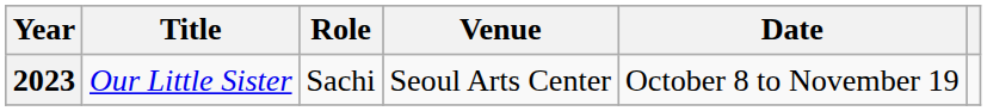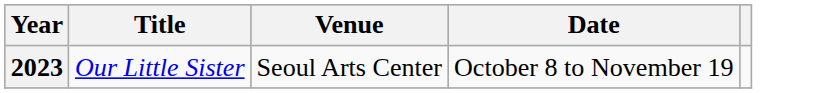 <table class="wikitable plainrowheaders">
 <tr>
 <th scope="col">Year</th>
 <th scope="col">Title</th>
-<th scope="col">Role</th>
 <th scope="col">Venue</th>
 <th scope="col">Date</th>
 <th scope="col" class="unsortable"></th>
 </tr>
 <tr>
 <th scope="row">2023</th>
 <td><em><a href='#'>Our Little Sister</a></em></td>
-<td>Sachi</td>
 <td>Seoul Arts Center</td>
 <td>October 8 to November 19</td>
 <td style="text-align:center"></td>
 </tr>
 </table>
